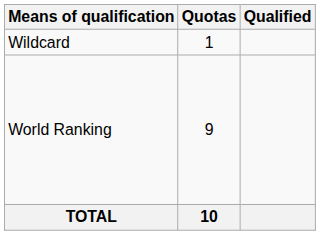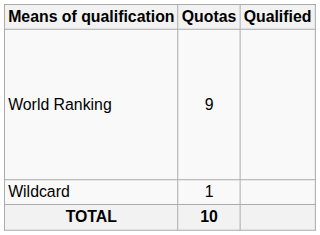 <table class="wikitable">
 <tr>
 <th>Means of qualification</th>
 <th>Quotas</th>
 <th>Qualified</th>
 </tr>
 <tr>
+<td>World Ranking</td>
+<td align=center>9</td>
+<td><br><br><br><br><br><br><br><br></td>
+</tr>
+<tr>
 <td>Wildcard</td>
 <td align=center>1</td>
 <td></td>
-</tr>
-<tr>
-<td>World Ranking</td>
-<td align=center>9</td>
-<td><br><br><br><br><br><br><br><br></td>
 </tr>
 <tr>
 <th>TOTAL</th>
 <th>10</th>
 <th></th>
 </tr>
 </table>
